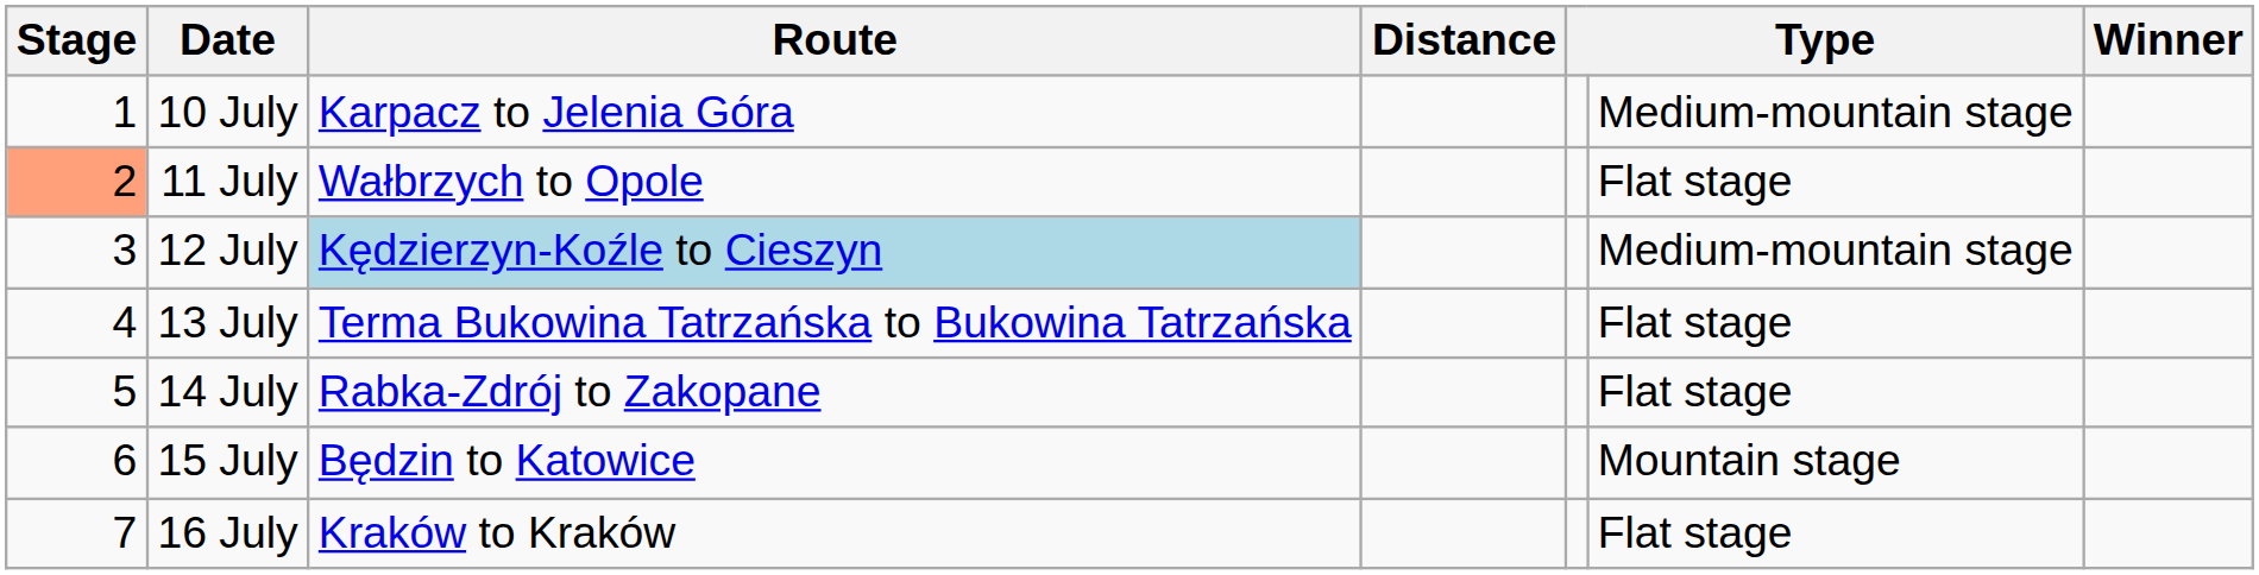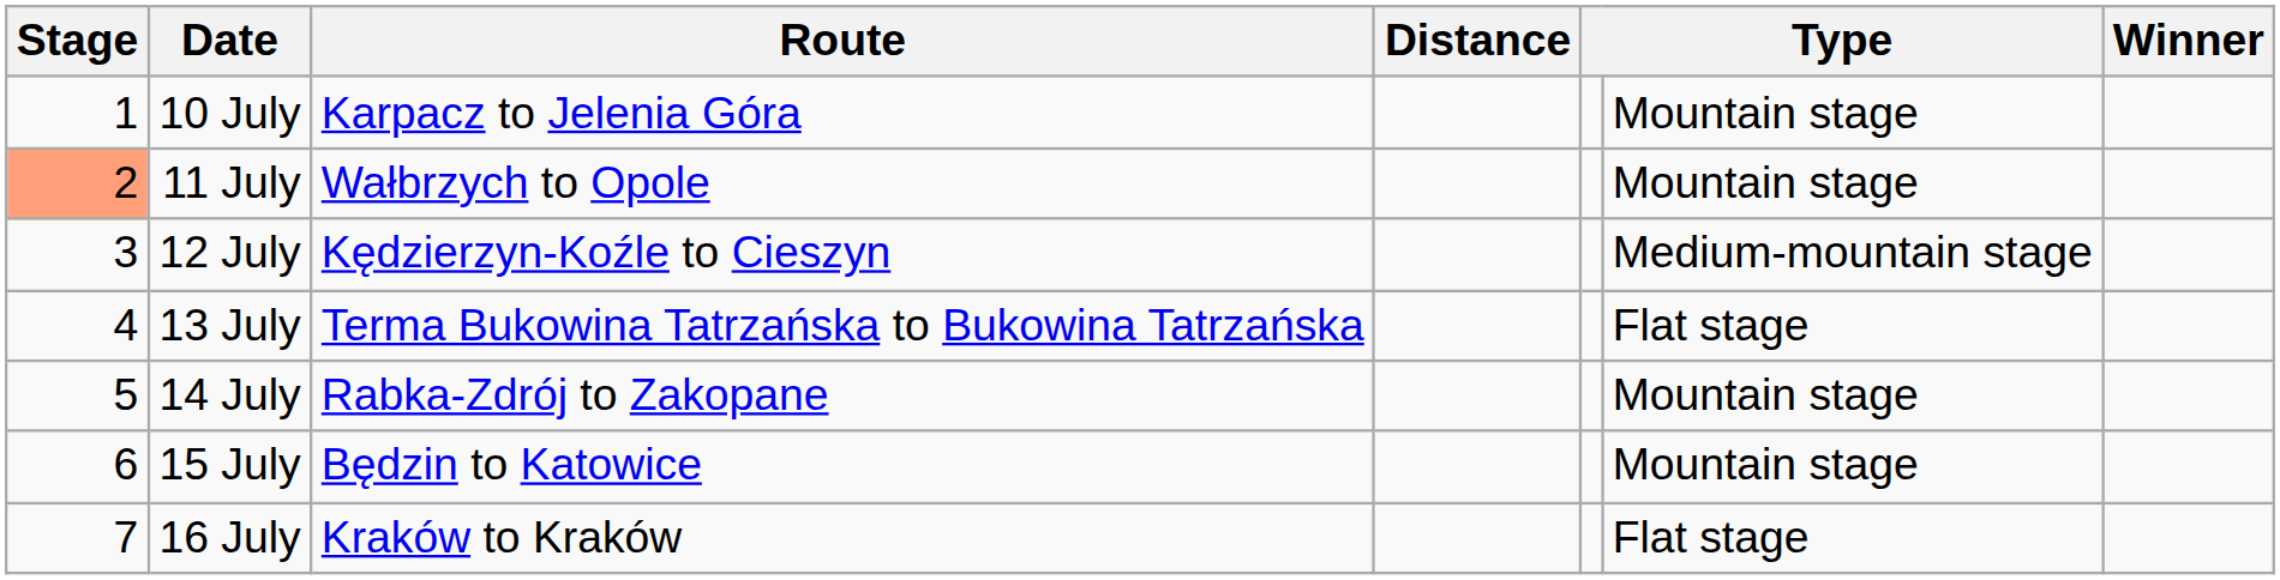 <table class="wikitable">
 <tr>
 <th>Stage</th>
 <th>Date</th>
 <th>Route</th>
 <th>Distance</th>
 <th colspan="2">Type</th>
 <th>Winner</th>
 </tr>
 <tr>
 <td align=right>1</td>
 <td align=right>10 July</td>
 <td><a href='#'>Karpacz</a> to <a href='#'>Jelenia Góra</a></td>
 <td></td>
 <td></td>
-<td>Medium-mountain stage</td>
+<td>Mountain stage</td>
 <td></td>
 </tr>
 <tr>
 <td align=right style="background: lightsalmon;">2</td>
 <td align=right>11 July</td>
 <td><a href='#'>Wałbrzych</a> to <a href='#'>Opole</a></td>
 <td></td>
 <td></td>
-<td>Flat stage</td>
+<td>Mountain stage</td>
 <td></td>
 </tr>
 <tr>
 <td align=right>3</td>
 <td align=right>12 July</td>
-<td style="background: lightblue;"><a href='#'>Kędzierzyn-Koźle</a> to <a href='#'>Cieszyn</a></td>
+<td><a href='#'>Kędzierzyn-Koźle</a> to <a href='#'>Cieszyn</a></td>
 <td></td>
 <td></td>
 <td>Medium-mountain stage</td>
 <td></td>
 </tr>
 <tr>
 <td align=right>4</td>
 <td align=right>13 July</td>
 <td><a href='#'>Terma Bukowina Tatrzańska</a> to <a href='#'>Bukowina Tatrzańska</a></td>
 <td></td>
 <td></td>
 <td>Flat stage</td>
 <td></td>
 </tr>
 <tr>
 <td align=right>5</td>
 <td align=right>14 July</td>
 <td><a href='#'>Rabka-Zdrój</a> to <a href='#'>Zakopane</a></td>
 <td></td>
 <td></td>
-<td>Flat stage</td>
+<td>Mountain stage</td>
 <td></td>
 </tr>
 <tr>
 <td align=right>6</td>
 <td align=right>15 July</td>
 <td><a href='#'>Będzin</a> to <a href='#'>Katowice</a></td>
 <td></td>
 <td></td>
 <td>Mountain stage</td>
 <td></td>
 </tr>
 <tr>
 <td align=right>7</td>
 <td align=right>16 July</td>
 <td><a href='#'>Kraków</a> to Kraków</td>
 <td></td>
 <td></td>
 <td>Flat stage</td>
 <td></td>
 </tr>
 </table>
